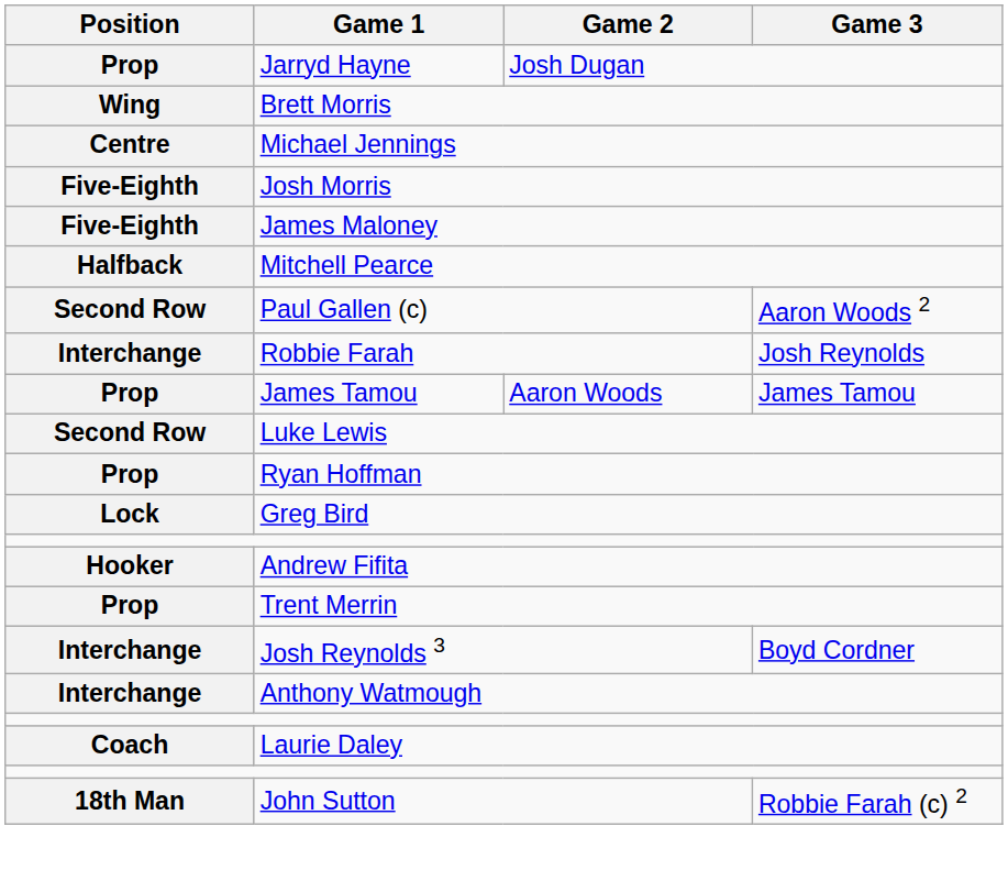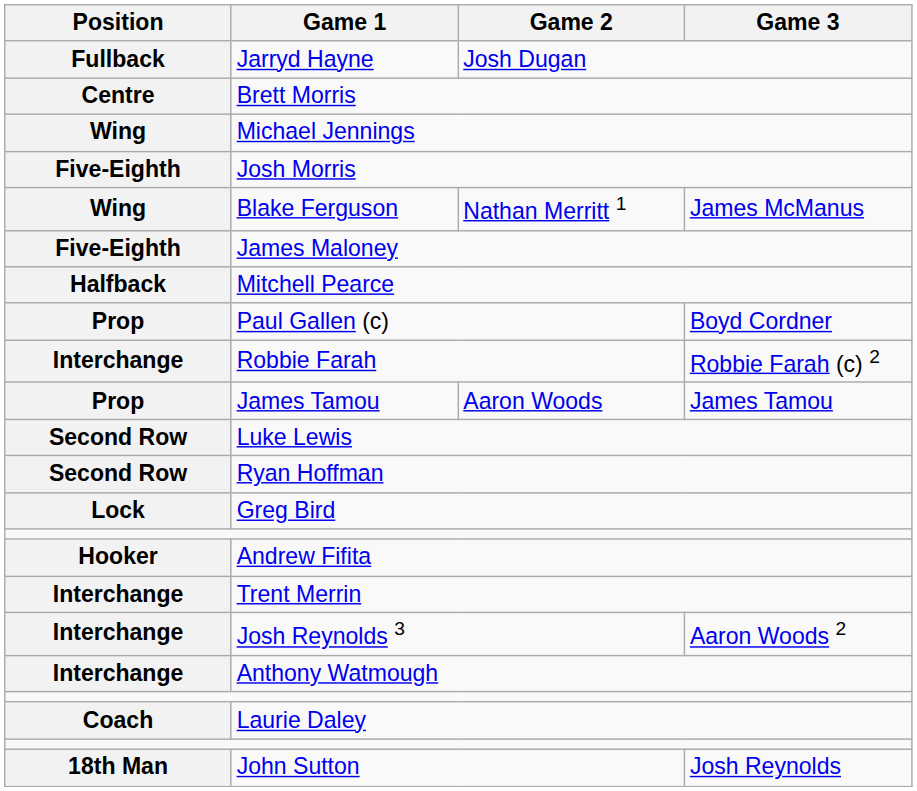 <table class="wikitable">
 <tr>
 <th style="width:150px;">Position</th>
 <th style="width:150px;">Game 1</th>
 <th style="width:150px;">Game 2</th>
 <th style="width:150px;">Game 3</th>
 </tr>
 <tr>
-<th>Prop</th>
+<th>Fullback</th>
 <td> <a href='#'>Jarryd Hayne</a></td>
 <td colspan="2"> <a href='#'>Josh Dugan</a></td>
 </tr>
 <tr>
-<th>Wing</th>
+<th>Centre</th>
 <td colspan="3"> <a href='#'>Brett Morris</a></td>
 </tr>
 <tr>
-<th>Centre</th>
+<th>Wing</th>
 <td colspan="3"> <a href='#'>Michael Jennings</a></td>
 </tr>
 <tr>
 <th>Five-Eighth</th>
 <td colspan="3"> <a href='#'>Josh Morris</a></td>
+</tr>
+<tr>
+<th>Wing</th>
+<td> <a href='#'>Blake Ferguson</a></td>
+<td> <a href='#'>Nathan Merritt</a> <sup>1</sup></td>
+<td> <a href='#'>James McManus</a></td>
 </tr>
 <tr>
 <th>Five-Eighth</th>
 <td colspan="3"> <a href='#'>James Maloney</a></td>
 </tr>
 <tr>
 <th>Halfback</th>
 <td colspan="3"> <a href='#'>Mitchell Pearce</a></td>
 </tr>
 <tr>
-<th>Second Row</th>
+<th>Prop</th>
 <td colspan="2"> <a href='#'>Paul Gallen</a> (c)</td>
-<td> <a href='#'>Aaron Woods</a> <sup>2</sup></td>
+<td> <a href='#'>Boyd Cordner</a></td>
 </tr>
 <tr>
 <th>Interchange</th>
 <td colspan="2"> <a href='#'>Robbie Farah</a></td>
-<td> <a href='#'>Josh Reynolds</a></td>
+<td> <a href='#'>Robbie Farah</a> (c) <sup>2</sup></td>
 </tr>
 <tr>
 <th>Prop</th>
 <td> <a href='#'>James Tamou</a></td>
 <td> <a href='#'>Aaron Woods</a></td>
 <td> <a href='#'>James Tamou</a></td>
 </tr>
 <tr>
 <th>Second Row</th>
 <td colspan="3"> <a href='#'>Luke Lewis</a></td>
 </tr>
 <tr>
-<th>Prop</th>
+<th>Second Row</th>
 <td colspan="3"> <a href='#'>Ryan Hoffman</a></td>
 </tr>
 <tr>
 <th>Lock</th>
 <td colspan="3"> <a href='#'>Greg Bird</a></td>
 </tr>
 <tr>
 <td colspan="4"></td>
 </tr>
 <tr>
 <th>Hooker</th>
 <td colspan="3"> <a href='#'>Andrew Fifita</a></td>
 </tr>
 <tr>
-<th>Prop</th>
+<th>Interchange</th>
 <td colspan="3"> <a href='#'>Trent Merrin</a></td>
 </tr>
 <tr>
 <th>Interchange</th>
 <td colspan="2"> <a href='#'>Josh Reynolds</a> <sup>3</sup></td>
-<td> <a href='#'>Boyd Cordner</a></td>
+<td> <a href='#'>Aaron Woods</a> <sup>2</sup></td>
 </tr>
 <tr>
 <th>Interchange</th>
 <td colspan="3"> <a href='#'>Anthony Watmough</a></td>
 </tr>
 <tr>
 <td colspan="4"></td>
 </tr>
 <tr>
 <th>Coach</th>
 <td colspan="3"> <a href='#'>Laurie Daley</a></td>
 </tr>
 <tr>
 <td colspan="4"></td>
 </tr>
 <tr>
 <th>18th Man</th>
 <td colspan="2"> <a href='#'>John Sutton</a></td>
-<td> <a href='#'>Robbie Farah</a> (c) <sup>2</sup></td>
+<td> <a href='#'>Josh Reynolds</a></td>
 </tr>
 </table>
